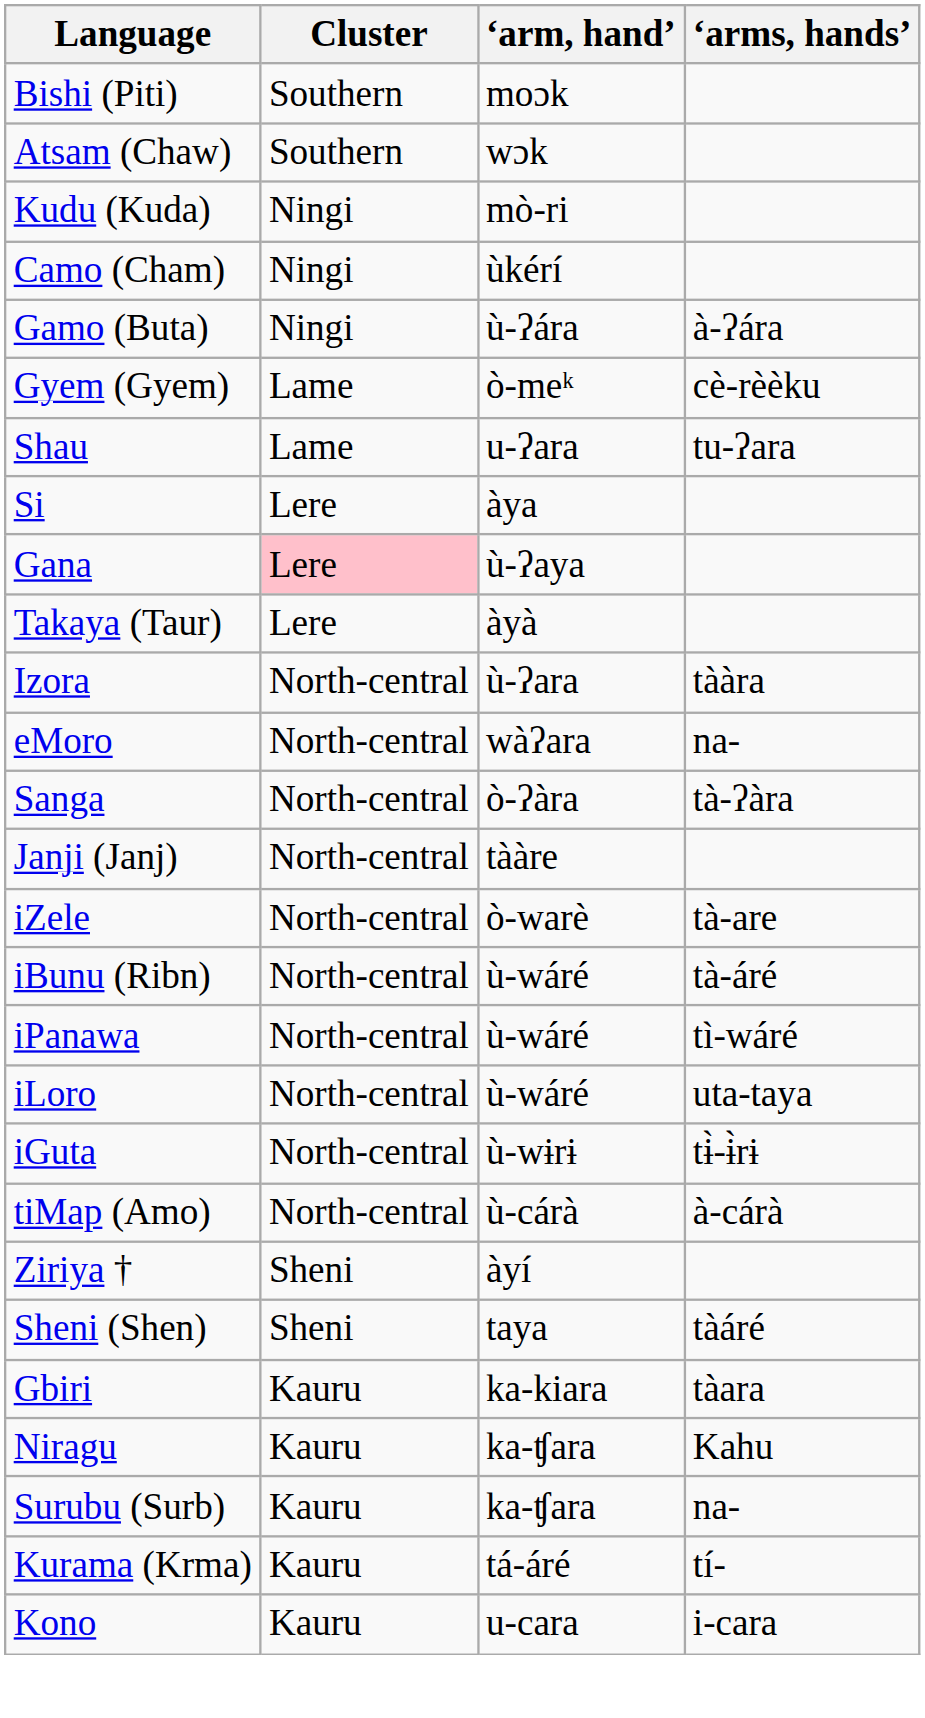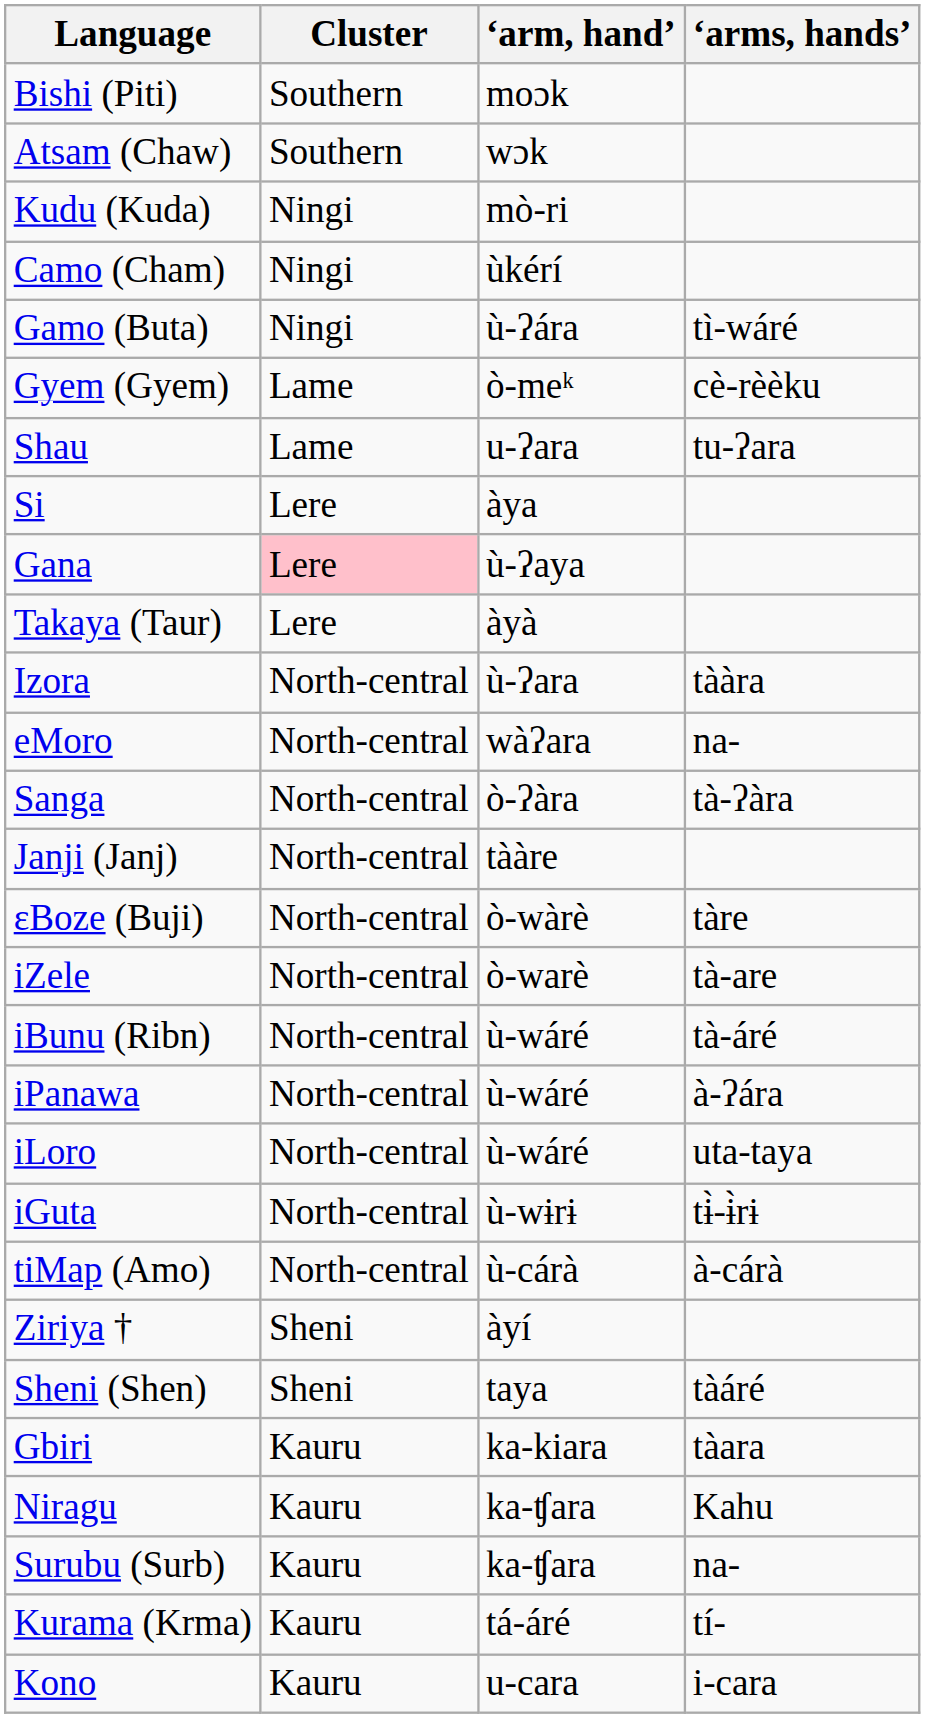 <table class="wikitable sortable">
 <tr>
 <th>Language</th>
 <th>Cluster</th>
 <th>‘arm, hand’</th>
 <th>‘arms, hands’</th>
 </tr>
 <tr>
 <td><a href='#'>Bishi</a> (Piti)</td>
 <td>Southern</td>
 <td>moɔk</td>
 <td></td>
 </tr>
 <tr>
 <td><a href='#'>Atsam</a> (Chaw)</td>
 <td>Southern</td>
 <td>wɔk</td>
 <td></td>
 </tr>
 <tr>
 <td><a href='#'>Kudu</a> (Kuda)</td>
 <td>Ningi</td>
 <td>mò-ri</td>
 <td></td>
 </tr>
 <tr>
 <td><a href='#'>Camo</a> (Cham)</td>
 <td>Ningi</td>
 <td>ùkérí</td>
 <td></td>
 </tr>
 <tr>
 <td><a href='#'>Gamo</a> (Buta)</td>
 <td>Ningi</td>
 <td>ù-ʔára</td>
-<td>à-ʔára</td>
+<td>tì-wáré</td>
 </tr>
 <tr>
 <td><a href='#'>Gyem</a> (Gyem)</td>
 <td>Lame</td>
 <td>ò-meᵏ</td>
 <td>cè-rèèku</td>
 </tr>
 <tr>
 <td><a href='#'>Shau</a></td>
 <td>Lame</td>
 <td>u-ʔara</td>
 <td>tu-ʔara</td>
 </tr>
 <tr>
 <td><a href='#'>Si</a></td>
 <td>Lere</td>
 <td>àya</td>
 <td></td>
 </tr>
 <tr>
 <td><a href='#'>Gana</a></td>
 <td style="background: pink;">Lere</td>
 <td>ù-ʔaya</td>
 <td></td>
 </tr>
 <tr>
 <td><a href='#'>Takaya</a> (Taur)</td>
 <td>Lere</td>
 <td>àyà</td>
 <td></td>
 </tr>
 <tr>
 <td><a href='#'>Izora</a></td>
 <td>North-central</td>
 <td>ù-ʔara</td>
 <td>tààra</td>
 </tr>
 <tr>
 <td><a href='#'>eMoro</a></td>
 <td>North-central</td>
 <td>wàʔara</td>
 <td>na-</td>
 </tr>
 <tr>
 <td><a href='#'>Sanga</a></td>
 <td>North-central</td>
 <td>ò-ʔàra</td>
 <td>tà-ʔàra</td>
 </tr>
 <tr>
 <td><a href='#'>Janji</a> (Janj)</td>
 <td>North-central</td>
 <td>tààre</td>
 <td></td>
 </tr>
 <tr>
+<td><a href='#'>εBoze</a> (Buji)</td>
+<td>North-central</td>
+<td>ò-wàrè</td>
+<td>tàre</td>
+</tr>
+<tr>
 <td><a href='#'>iZele</a></td>
 <td>North-central</td>
 <td>ò-warè</td>
 <td>tà-are</td>
 </tr>
 <tr>
 <td><a href='#'>iBunu</a> (Ribn)</td>
 <td>North-central</td>
 <td>ù-wáré</td>
 <td>tà-áré</td>
 </tr>
 <tr>
 <td><a href='#'>iPanawa</a></td>
 <td>North-central</td>
 <td>ù-wáré</td>
-<td>tì-wáré</td>
+<td>à-ʔára</td>
 </tr>
 <tr>
 <td><a href='#'>iLoro</a></td>
 <td>North-central</td>
 <td>ù-wáré</td>
 <td>uta-taya</td>
 </tr>
 <tr>
 <td><a href='#'>iGuta</a></td>
 <td>North-central</td>
 <td>ù-wɨrɨ</td>
 <td>tɨ̀-ɨ̀rɨ</td>
 </tr>
 <tr>
 <td><a href='#'>tiMap</a> (Amo)</td>
 <td>North-central</td>
 <td>ù-cárà</td>
 <td>à-cárà</td>
 </tr>
 <tr>
 <td><a href='#'>Ziriya</a> †</td>
 <td>Sheni</td>
 <td>àyí</td>
 <td></td>
 </tr>
 <tr>
 <td><a href='#'>Sheni</a> (Shen)</td>
 <td>Sheni</td>
 <td>taya</td>
 <td>tàáré</td>
 </tr>
 <tr>
 <td><a href='#'>Gbiri</a></td>
 <td>Kauru</td>
 <td>ka-kiara</td>
 <td>tàara</td>
 </tr>
 <tr>
 <td><a href='#'>Niragu</a></td>
 <td>Kauru</td>
 <td>ka-ʧara</td>
 <td>Kahu</td>
 </tr>
 <tr>
 <td><a href='#'>Surubu</a> (Surb)</td>
 <td>Kauru</td>
 <td>ka-ʧara</td>
 <td>na-</td>
 </tr>
 <tr>
 <td><a href='#'>Kurama</a> (Krma)</td>
 <td>Kauru</td>
 <td>tá-áré</td>
 <td>tí-</td>
 </tr>
 <tr>
 <td><a href='#'>Kono</a></td>
 <td>Kauru</td>
 <td>u-cara</td>
 <td>i-cara</td>
 </tr>
 </table>
